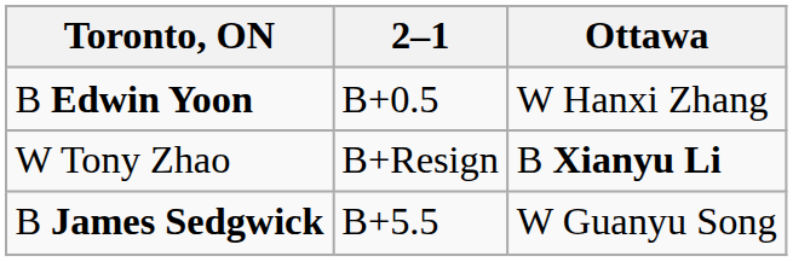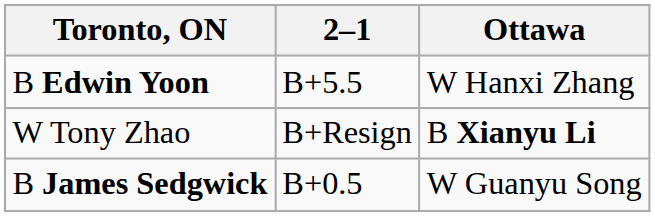 <table class="wikitable">
 <tr>
 <th>Toronto, ON</th>
 <th>2–1</th>
 <th>Ottawa</th>
 </tr>
 <tr>
 <td>B <strong>Edwin Yoon</strong></td>
-<td>B+0.5</td>
+<td>B+5.5</td>
 <td>W Hanxi Zhang</td>
 </tr>
 <tr>
 <td>W Tony Zhao</td>
 <td>B+Resign</td>
 <td>B <strong>Xianyu Li</strong></td>
 </tr>
 <tr>
 <td>B <strong>James Sedgwick</strong></td>
-<td>B+5.5</td>
+<td>B+0.5</td>
 <td>W Guanyu Song</td>
 </tr>
 </table>
